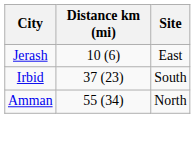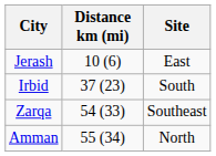 <table class="wikitable" border="1" style="float:center; font-size:93%;width:200px;height:16px;border:0;text-align:center;line-height:120%;margin-left:10px; margin-bottom:10px;">
 <tr>
 <th>City</th>
 <th>Distance km (mi)</th>
 <th>Site</th>
 </tr>
 <tr>
 <td><a href='#'>Jerash</a></td>
 <td>10 (6)</td>
 <td>East</td>
 </tr>
 <tr>
 <td><a href='#'>Irbid</a></td>
 <td>37 (23)</td>
 <td>South</td>
 </tr>
 <tr>
+<td><a href='#'>Zarqa</a></td>
+<td>54 (33)</td>
+<td>Southeast</td>
+</tr>
+<tr>
 <td><a href='#'>Amman</a></td>
 <td>55 (34)</td>
 <td>North</td>
 </tr>
 </table>
